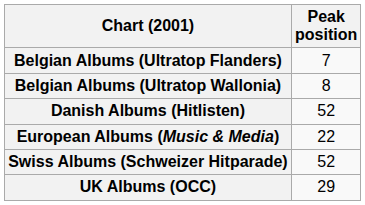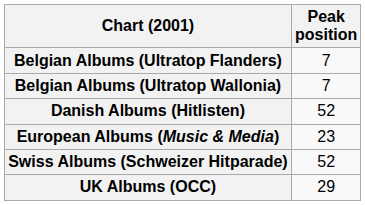 <table class="wikitable plainrowheaders sortable">
 <tr>
 <th scope="col">Chart (2001)</th>
 <th scope="col">Peak<br>position</th>
 </tr>
 <tr>
 <th scope="row">Belgian Albums (Ultratop Flanders)</th>
 <td style="text-align:center;">7</td>
 </tr>
 <tr>
 <th scope="row">Belgian Albums (Ultratop Wallonia)</th>
-<td style="text-align:center;">8</td>
+<td style="text-align:center;">7</td>
 </tr>
 <tr>
 <th scope="row">Danish Albums (Hitlisten)</th>
 <td style="text-align:center;">52</td>
 </tr>
 <tr>
 <th scope="row">European Albums (<em>Music & Media</em>)</th>
-<td style="text-align:center;">22</td>
+<td style="text-align:center;">23</td>
 </tr>
 <tr>
 <th scope="row">Swiss Albums (Schweizer Hitparade)</th>
 <td style="text-align:center;">52</td>
 </tr>
 <tr>
 <th scope="row">UK Albums (OCC)</th>
 <td style="text-align:center;">29</td>
 </tr>
 </table>
